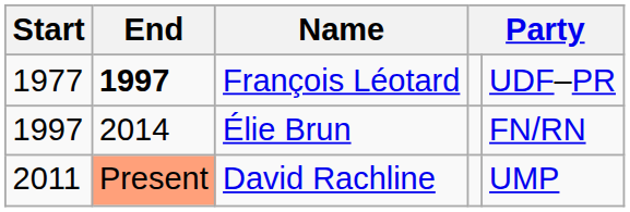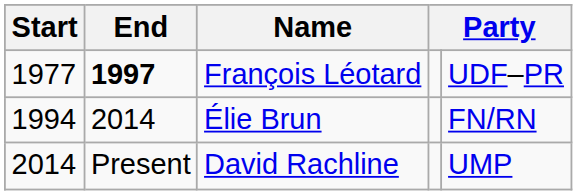 <table class="wikitable centre">
 <tr>
 <th>Start</th>
 <th>End</th>
 <th>Name</th>
 <th colspan=2><a href='#'>Party</a></th>
 </tr>
 <tr>
 <td>1977</td>
 <td><strong>1997</strong></td>
 <td><a href='#'>François Léotard</a></td>
 <td bgcolor=></td>
 <td><a href='#'>UDF</a>–<a href='#'>PR</a></td>
 </tr>
 <tr>
-<td>1997</td>
+<td>1994</td>
 <td>2014</td>
 <td><a href='#'>Élie Brun</a></td>
 <td bgcolor=></td>
 <td><a href='#'>FN/RN</a></td>
 </tr>
 <tr>
-<td>2011</td>
-<td style="background: lightsalmon;">Present</td>
+<td>2014</td>
+<td>Present</td>
 <td><a href='#'>David Rachline</a></td>
 <td bgcolor=></td>
 <td><a href='#'>UMP</a></td>
 </tr>
 </table>
